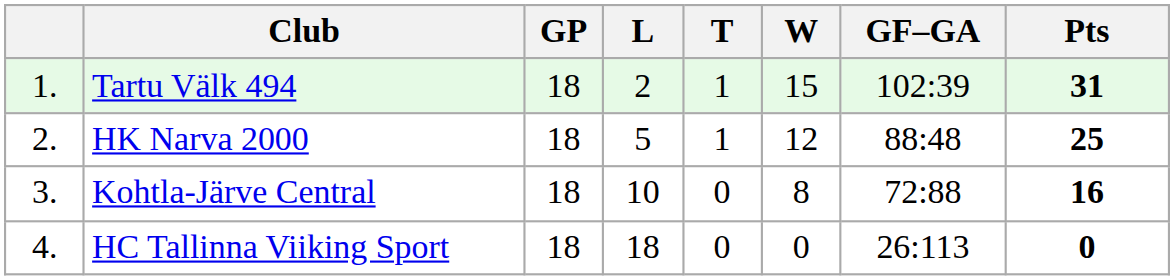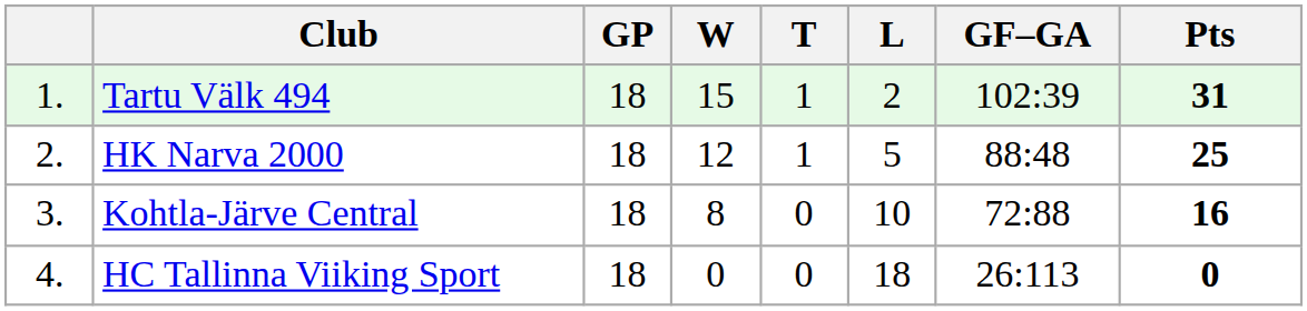 <table class="wikitable">
 <tr>
 <th width="30"></th>
 <th width="200">Club</th>
 <th width="30">GP</th>
+<th width="30">W</th>
+<th width="30">T</th>
 <th width="30">L</th>
-<th width="30">T</th>
-<th width="30">W</th>
 <th width="70">GF–GA</th>
 <th width="70">Pts</th>
 </tr>
 <tr bgcolor="#e6fae6" align="center">
 <td>1.</td>
 <td align="left"><a href='#'>Tartu Välk 494</a></td>
 <td>18</td>
+<td>15</td>
+<td>1</td>
 <td>2</td>
-<td>1</td>
-<td>15</td>
 <td>102:39</td>
 <td><strong>31</strong></td>
 </tr>
 <tr bgcolor="#FFFFFF" align="center">
 <td>2.</td>
 <td align="left"><a href='#'>HK Narva 2000</a></td>
 <td>18</td>
+<td>12</td>
+<td>1</td>
 <td>5</td>
-<td>1</td>
-<td>12</td>
 <td>88:48</td>
 <td><strong>25</strong></td>
 </tr>
 <tr bgcolor="#FFFFFF" align="center">
 <td>3.</td>
 <td align="left"><a href='#'>Kohtla-Järve Central</a></td>
 <td>18</td>
+<td>8</td>
+<td>0</td>
 <td>10</td>
-<td>0</td>
-<td>8</td>
 <td>72:88</td>
 <td><strong>16</strong></td>
 </tr>
 <tr bgcolor="#FFFFFF" align="center">
 <td>4.</td>
 <td align="left"><a href='#'>HC Tallinna Viiking Sport</a></td>
 <td>18</td>
-<td>18</td>
 <td>0</td>
 <td>0</td>
+<td>18</td>
 <td>26:113</td>
 <td><strong>0</strong></td>
 </tr>
 </table>
